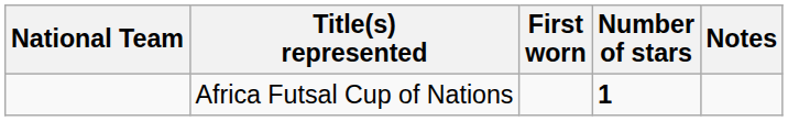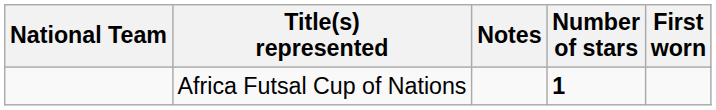 <table class="wikitable sortable">
 <tr>
 <th>National Team</th>
 <th>Title(s)<br>represented</th>
+<th class="unsortable">Notes</th>
+<th>Number<br>of stars</th>
 <th>First<br>worn</th>
-<th>Number<br>of stars</th>
-<th class="unsortable">Notes</th>
 </tr>
 <tr ->
 <td></td>
 <td>Africa Futsal Cup of Nations</td>
 <td></td>
 <td><strong>1</strong></td>
 <td></td>
 </tr>
 </table>
